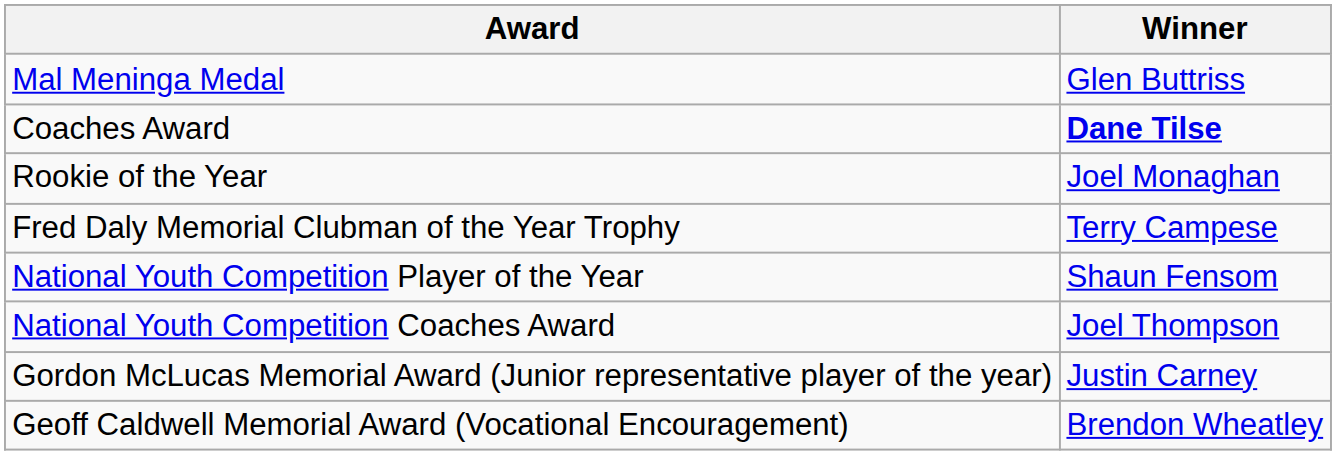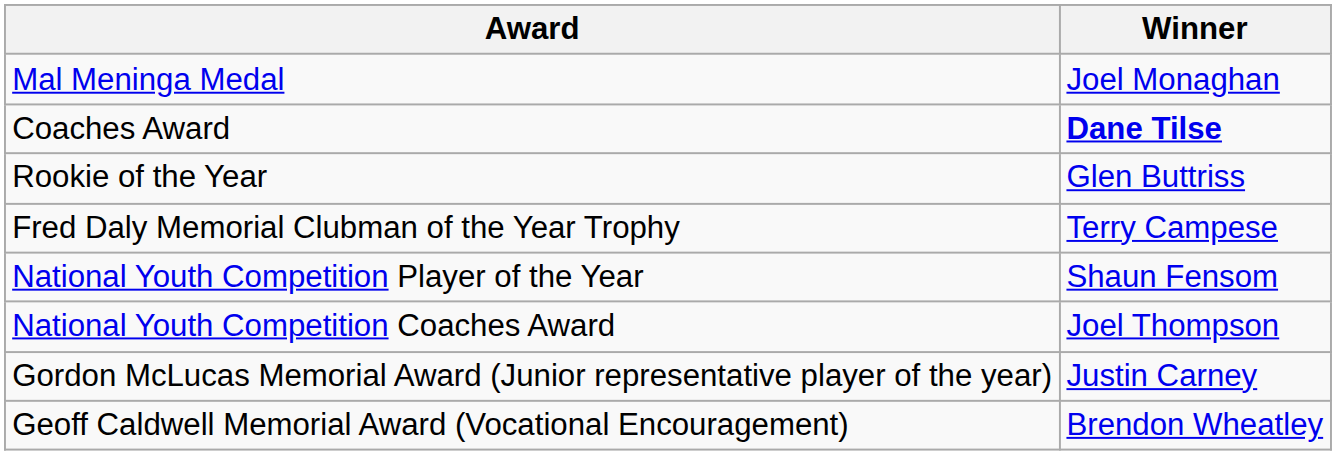 <table class="wikitable">
 <tr>
 <th>Award</th>
 <th>Winner</th>
 </tr>
 <tr>
 <td><a href='#'>Mal Meninga Medal</a></td>
-<td><a href='#'>Glen Buttriss</a></td>
+<td><a href='#'>Joel Monaghan</a></td>
 </tr>
 <tr>
 <td>Coaches Award</td>
 <td><strong><a href='#'>Dane Tilse</a></strong></td>
 </tr>
 <tr>
 <td>Rookie of the Year</td>
-<td><a href='#'>Joel Monaghan</a></td>
+<td><a href='#'>Glen Buttriss</a></td>
 </tr>
 <tr>
 <td>Fred Daly Memorial Clubman of the Year Trophy</td>
 <td><a href='#'>Terry Campese</a></td>
 </tr>
 <tr>
 <td><a href='#'>National Youth Competition</a> Player of the Year</td>
 <td><a href='#'>Shaun Fensom</a></td>
 </tr>
 <tr>
 <td><a href='#'>National Youth Competition</a> Coaches Award</td>
 <td><a href='#'>Joel Thompson</a></td>
 </tr>
 <tr>
 <td>Gordon McLucas Memorial Award (Junior representative player of the year)</td>
 <td><a href='#'>Justin Carney</a></td>
 </tr>
 <tr>
 <td>Geoff Caldwell Memorial Award (Vocational Encouragement)</td>
 <td><a href='#'>Brendon Wheatley</a></td>
 </tr>
 </table>
